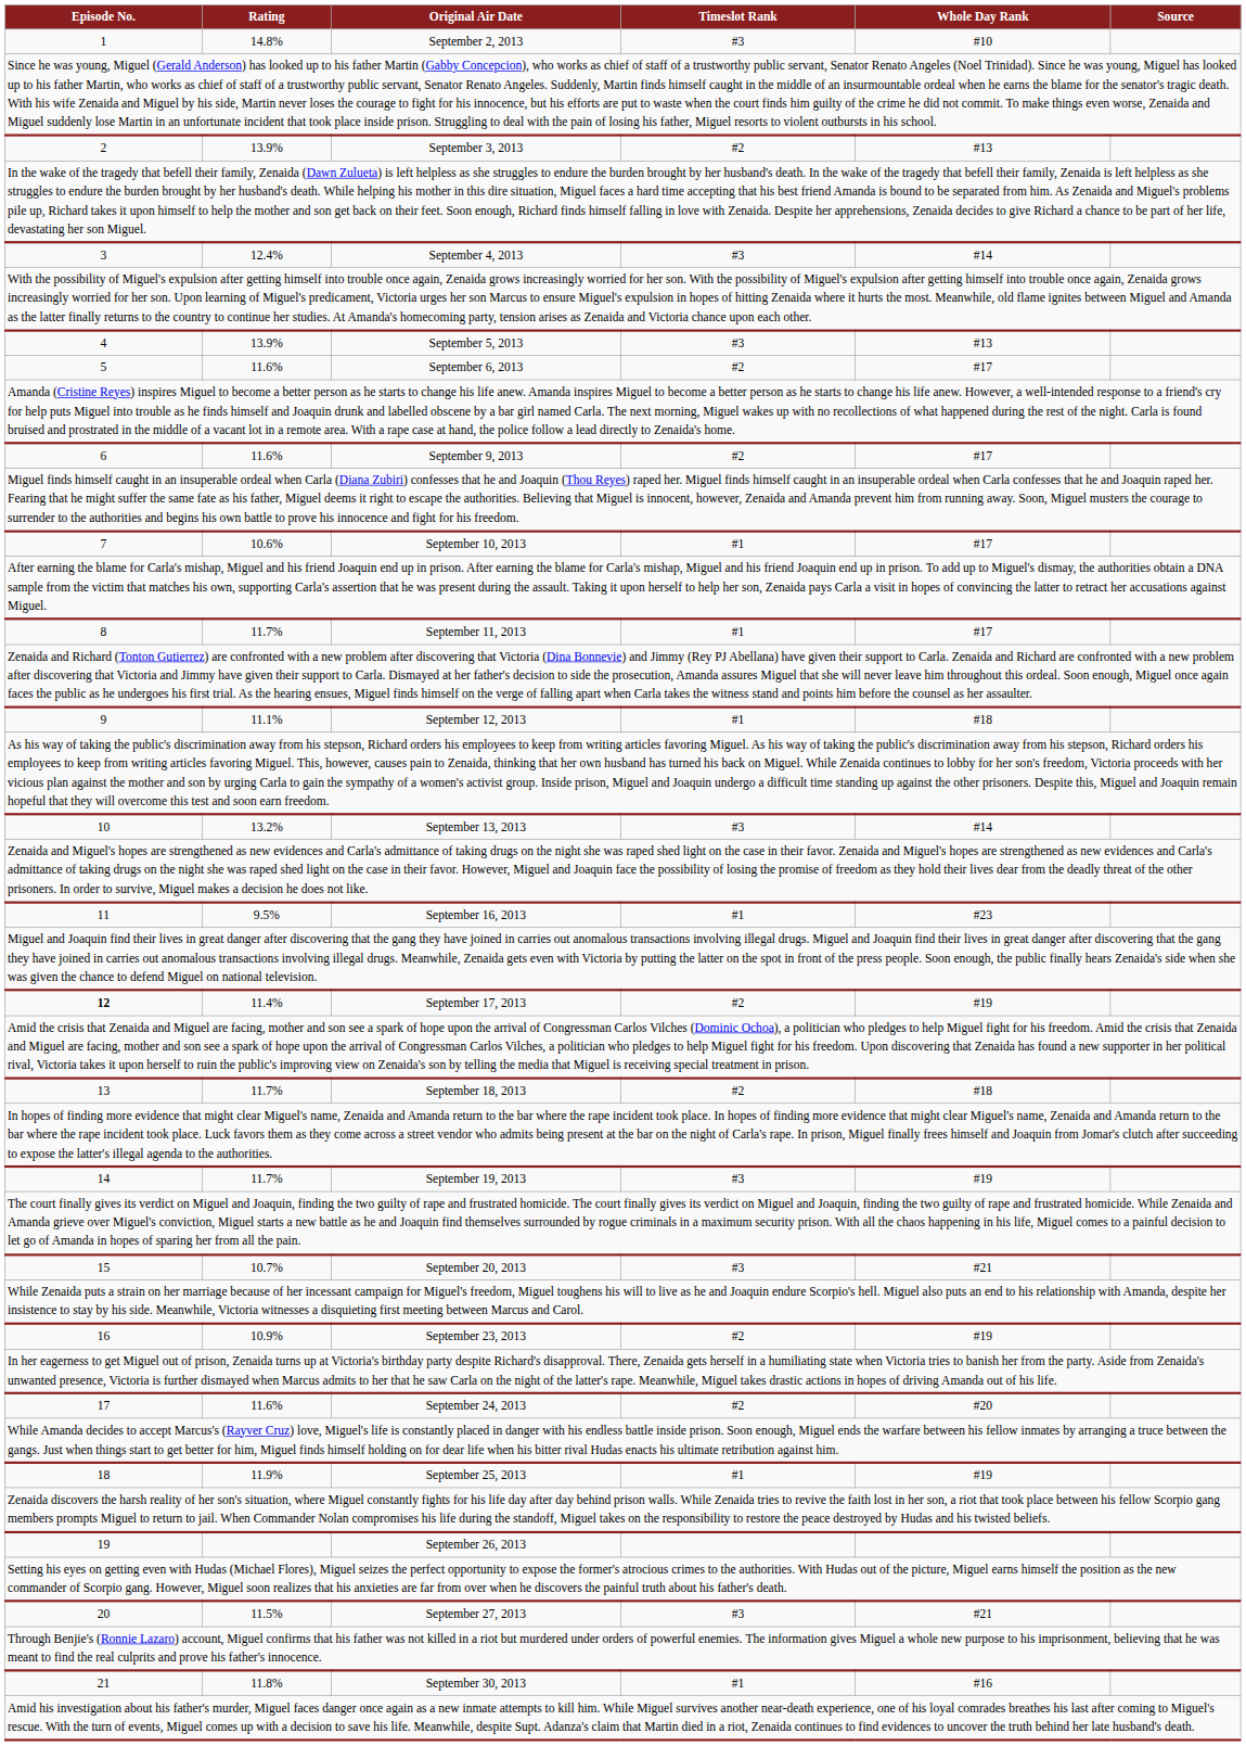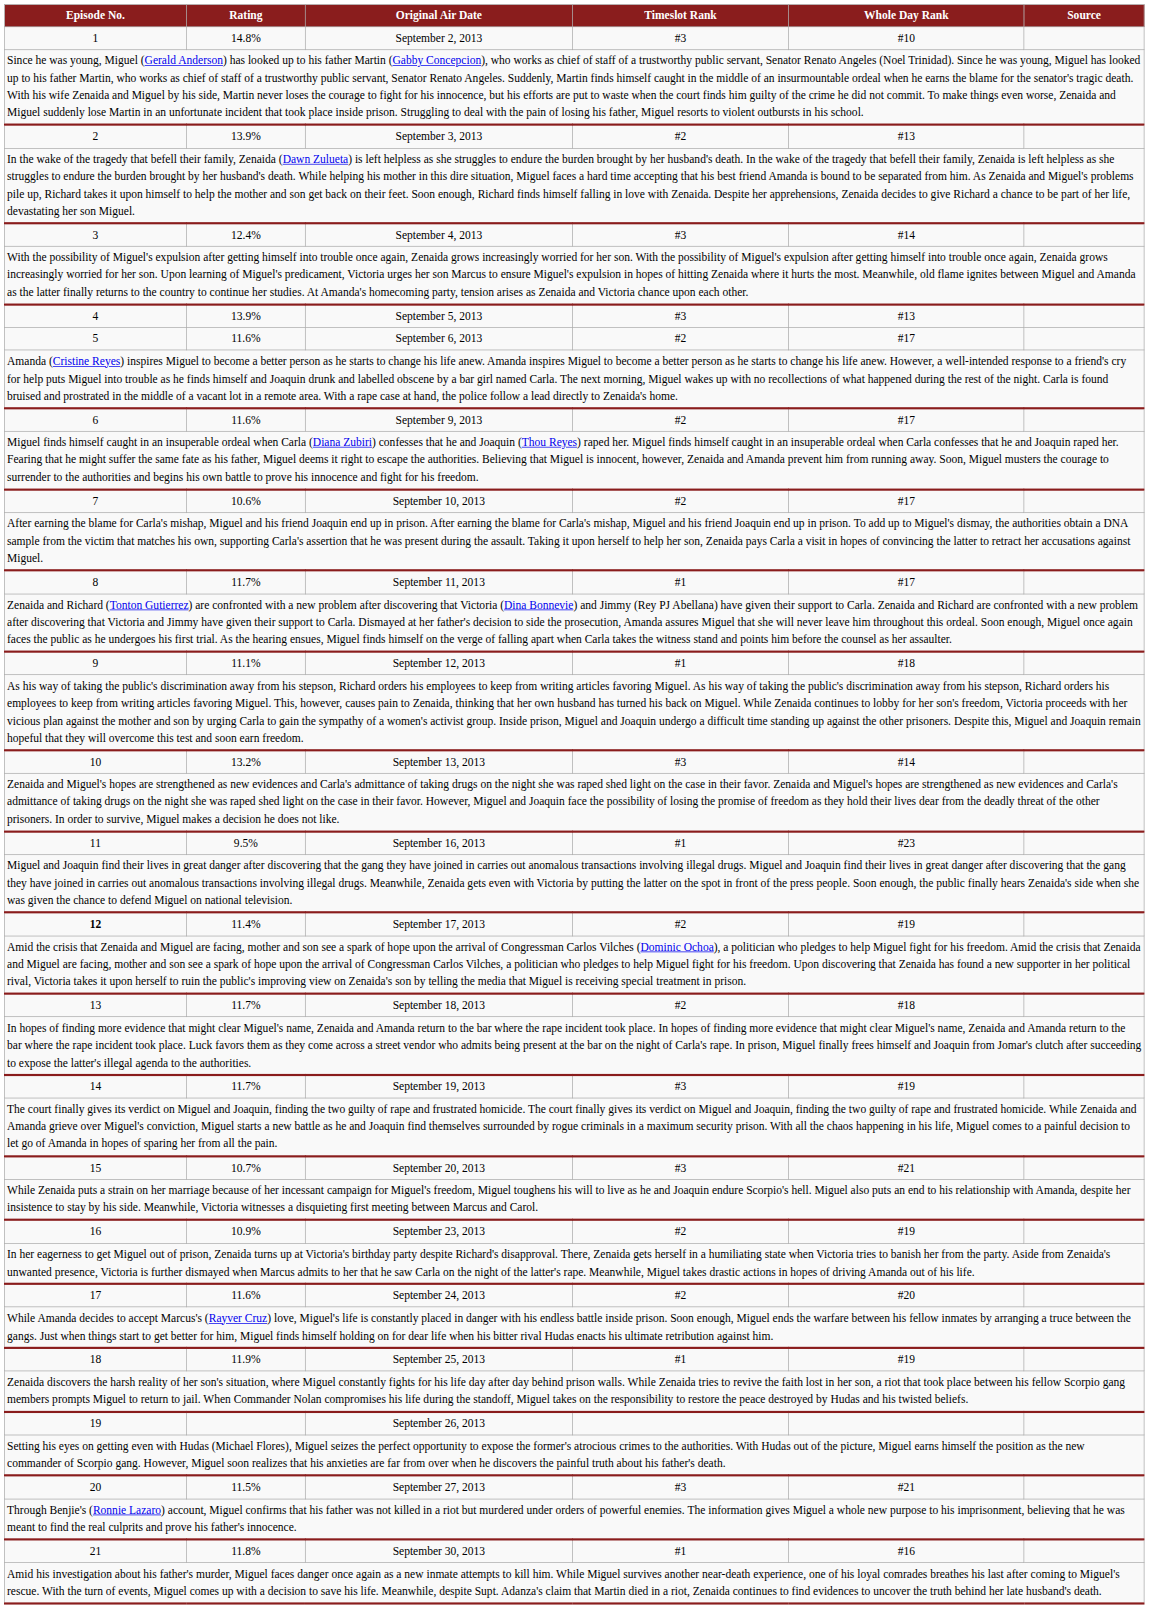 <table class="wikitable" style="text-align:center; background:#f9f9f9; line-height:16px; line-height:150%" width="100%">
 <tr style="color:white;">
 <th style="background:#8a1d1d;">Episode No.</th>
 <th style="background:#8a1d1d;">Rating</th>
 <th style="background:#8a1d1d;">Original Air Date</th>
 <th style="background:#8a1d1d;">Timeslot Rank</th>
 <th style="background:#8a1d1d;">Whole Day Rank</th>
 <th style="background:#8a1d1d;">Source</th>
 </tr>
 <tr>
 <td>1</td>
 <td>14.8%</td>
 <td>September 2, 2013</td>
 <td>#3</td>
 <td>#10</td>
 <td></td>
 </tr>
 <tr>
 <td colspan = "6" style="text-align: left; border-bottom: 3px solid #8a1d1d;">Since he was young, Miguel (<a href='#'>Gerald Anderson</a>) has looked up to his father Martin (<a href='#'>Gabby Concepcion</a>), who works as chief of staff of a trustworthy public servant, Senator Renato Angeles (Noel Trinidad). Since he was young, Miguel has looked up to his father Martin, who works as chief of staff of a trustworthy public servant, Senator Renato Angeles. Suddenly, Martin finds himself caught in the middle of an insurmountable ordeal when he earns the blame for the senator's tragic death. With his wife Zenaida and Miguel by his side, Martin never loses the courage to fight for his innocence, but his efforts are put to waste when the court finds him guilty of the crime he did not commit. To make things even worse, Zenaida and Miguel suddenly lose Martin in an unfortunate incident that took place inside prison. Struggling to deal with the pain of losing his father, Miguel resorts to violent outbursts in his school.</td>
 </tr>
 <tr>
 <td>2</td>
 <td>13.9%</td>
 <td>September 3, 2013</td>
 <td>#2</td>
 <td>#13</td>
 <td></td>
 </tr>
 <tr>
 <td colspan = "6" style="text-align: left; border-bottom: 3px solid #8a1d1d;">In the wake of the tragedy that befell their family, Zenaida (<a href='#'>Dawn Zulueta</a>) is left helpless as she struggles to endure the burden brought by her husband's death. In the wake of the tragedy that befell their family, Zenaida is left helpless as she struggles to endure the burden brought by her husband's death. While helping his mother in this dire situation, Miguel faces a hard time accepting that his best friend Amanda is bound to be separated from him. As Zenaida and Miguel's problems pile up, Richard takes it upon himself to help the mother and son get back on their feet. Soon enough, Richard finds himself falling in love with Zenaida. Despite her apprehensions, Zenaida decides to give Richard a chance to be part of her life, devastating her son Miguel.</td>
 </tr>
 <tr>
 <td>3</td>
 <td>12.4%</td>
 <td>September 4, 2013</td>
 <td>#3</td>
 <td>#14</td>
 <td></td>
 </tr>
 <tr>
 <td colspan = "6" style="text-align: left; border-bottom: 3px solid #8a1d1d;">With the possibility of Miguel's expulsion after getting himself into trouble once again, Zenaida grows increasingly worried for her son. With the possibility of Miguel's expulsion after getting himself into trouble once again, Zenaida grows increasingly worried for her son. Upon learning of Miguel's predicament, Victoria urges her son Marcus to ensure Miguel's expulsion in hopes of hitting Zenaida where it hurts the most. Meanwhile, old flame ignites between Miguel and Amanda as the latter finally returns to the country to continue her studies. At Amanda's homecoming party, tension arises as Zenaida and Victoria chance upon each other.</td>
 </tr>
 <tr>
 <td>4</td>
 <td>13.9%</td>
 <td>September 5, 2013</td>
 <td>#3</td>
 <td>#13</td>
 <td></td>
 </tr>
 <tr>
 <td>5</td>
 <td>11.6%</td>
 <td>September 6, 2013</td>
 <td>#2</td>
 <td>#17</td>
 <td></td>
 </tr>
 <tr>
 <td colspan = "6" style="text-align: left; border-bottom: 3px solid #8a1d1d;">Amanda (<a href='#'>Cristine Reyes</a>) inspires Miguel to become a better person as he starts to change his life anew. Amanda inspires Miguel to become a better person as he starts to change his life anew. However, a well-intended response to a friend's cry for help puts Miguel into trouble as he finds himself and Joaquin drunk and labelled obscene by a bar girl named Carla. The next morning, Miguel wakes up with no recollections of what happened during the rest of the night. Carla is found bruised and prostrated in the middle of a vacant lot in a remote area. With a rape case at hand, the police follow a lead directly to Zenaida's home.</td>
 </tr>
 <tr>
 <td>6</td>
 <td>11.6%</td>
 <td>September 9, 2013</td>
 <td>#2</td>
 <td>#17</td>
 <td></td>
 </tr>
 <tr>
 <td colspan = "6" style="text-align: left; border-bottom: 3px solid #8a1d1d;">Miguel finds himself caught in an insuperable ordeal when Carla (<a href='#'>Diana Zubiri</a>) confesses that he and Joaquin (<a href='#'>Thou Reyes</a>) raped her. Miguel finds himself caught in an insuperable ordeal when Carla confesses that he and Joaquin raped her. Fearing that he might suffer the same fate as his father, Miguel deems it right to escape the authorities. Believing that Miguel is innocent, however, Zenaida and Amanda prevent him from running away. Soon, Miguel musters the courage to surrender to the authorities and begins his own battle to prove his innocence and fight for his freedom.</td>
 </tr>
 <tr>
 <td>7</td>
 <td>10.6%</td>
 <td>September 10, 2013</td>
-<td>#1</td>
+<td>#2</td>
 <td>#17</td>
 <td></td>
 </tr>
 <tr>
 <td colspan = "6" style="text-align: left; border-bottom: 3px solid #8a1d1d;">After earning the blame for Carla's mishap, Miguel and his friend Joaquin end up in prison. After earning the blame for Carla's mishap, Miguel and his friend Joaquin end up in prison. To add up to Miguel's dismay, the authorities obtain a DNA sample from the victim that matches his own, supporting Carla's assertion that he was present during the assault. Taking it upon herself to help her son, Zenaida pays Carla a visit in hopes of convincing the latter to retract her accusations against Miguel.</td>
 </tr>
 <tr>
 <td>8</td>
 <td>11.7%</td>
 <td>September 11, 2013</td>
 <td>#1</td>
 <td>#17</td>
 <td></td>
 </tr>
 <tr>
 <td colspan = "6" style="text-align: left; border-bottom: 3px solid #8a1d1d;">Zenaida and Richard (<a href='#'>Tonton Gutierrez</a>) are confronted with a new problem after discovering that Victoria (<a href='#'>Dina Bonnevie</a>) and Jimmy (Rey PJ Abellana) have given their support to Carla. Zenaida and Richard are confronted with a new problem after discovering that Victoria and Jimmy have given their support to Carla. Dismayed at her father's decision to side the prosecution, Amanda assures Miguel that she will never leave him throughout this ordeal. Soon enough, Miguel once again faces the public as he undergoes his first trial. As the hearing ensues, Miguel finds himself on the verge of falling apart when Carla takes the witness stand and points him before the counsel as her assaulter.</td>
 </tr>
 <tr>
 <td>9</td>
 <td>11.1%</td>
 <td>September 12, 2013</td>
 <td>#1</td>
 <td>#18</td>
 <td></td>
 </tr>
 <tr>
 <td colspan = "6" style="text-align: left; border-bottom: 3px solid #8a1d1d;">As his way of taking the public's discrimination away from his stepson, Richard orders his employees to keep from writing articles favoring Miguel. As his way of taking the public's discrimination away from his stepson, Richard orders his employees to keep from writing articles favoring Miguel. This, however, causes pain to Zenaida, thinking that her own husband has turned his back on Miguel. While Zenaida continues to lobby for her son's freedom, Victoria proceeds with her vicious plan against the mother and son by urging Carla to gain the sympathy of a women's activist group. Inside prison, Miguel and Joaquin undergo a difficult time standing up against the other prisoners. Despite this, Miguel and Joaquin remain hopeful that they will overcome this test and soon earn freedom.</td>
 </tr>
 <tr>
 <td>10</td>
 <td>13.2%</td>
 <td>September 13, 2013</td>
 <td>#3</td>
 <td>#14</td>
 <td></td>
 </tr>
 <tr>
 <td colspan = "6" style="text-align: left; border-bottom: 3px solid #8a1d1d;">Zenaida and Miguel's hopes are strengthened as new evidences and Carla's admittance of taking drugs on the night she was raped shed light on the case in their favor. Zenaida and Miguel's hopes are strengthened as new evidences and Carla's admittance of taking drugs on the night she was raped shed light on the case in their favor. However, Miguel and Joaquin face the possibility of losing the promise of freedom as they hold their lives dear from the deadly threat of the other prisoners. In order to survive, Miguel makes a decision he does not like.</td>
 </tr>
 <tr>
 <td>11</td>
 <td>9.5%</td>
 <td>September 16, 2013</td>
 <td>#1</td>
 <td>#23</td>
 <td></td>
 </tr>
 <tr>
 <td colspan = "6" style="text-align: left; border-bottom: 3px solid #8a1d1d;">Miguel and Joaquin find their lives in great danger after discovering that the gang they have joined in carries out anomalous transactions involving illegal drugs. Miguel and Joaquin find their lives in great danger after discovering that the gang they have joined in carries out anomalous transactions involving illegal drugs. Meanwhile, Zenaida gets even with Victoria by putting the latter on the spot in front of the press people. Soon enough, the public finally hears Zenaida's side when she was given the chance to defend Miguel on national television.</td>
 </tr>
 <tr>
 <td><strong>12</strong></td>
 <td>11.4%</td>
 <td>September 17, 2013</td>
 <td>#2</td>
 <td>#19</td>
 <td></td>
 </tr>
 <tr>
 <td colspan = "6" style="text-align: left; border-bottom: 3px solid #8a1d1d;">Amid the crisis that Zenaida and Miguel are facing, mother and son see a spark of hope upon the arrival of Congressman Carlos Vilches (<a href='#'>Dominic Ochoa</a>), a politician who pledges to help Miguel fight for his freedom. Amid the crisis that Zenaida and Miguel are facing, mother and son see a spark of hope upon the arrival of Congressman Carlos Vilches, a politician who pledges to help Miguel fight for his freedom. Upon discovering that Zenaida has found a new supporter in her political rival, Victoria takes it upon herself to ruin the public's improving view on Zenaida's son by telling the media that Miguel is receiving special treatment in prison.</td>
 </tr>
 <tr>
 <td>13</td>
 <td>11.7%</td>
 <td>September 18, 2013</td>
 <td>#2</td>
 <td>#18</td>
 <td></td>
 </tr>
 <tr>
 <td colspan = "6" style="text-align: left; border-bottom: 3px solid #8a1d1d;">In hopes of finding more evidence that might clear Miguel's name, Zenaida and Amanda return to the bar where the rape incident took place. In hopes of finding more evidence that might clear Miguel's name, Zenaida and Amanda return to the bar where the rape incident took place. Luck favors them as they come across a street vendor who admits being present at the bar on the night of Carla's rape. In prison, Miguel finally frees himself and Joaquin from Jomar's clutch after succeeding to expose the latter's illegal agenda to the authorities.</td>
 </tr>
 <tr>
 <td>14</td>
 <td>11.7%</td>
 <td>September 19, 2013</td>
 <td>#3</td>
 <td>#19</td>
 <td></td>
 </tr>
 <tr>
 <td colspan = "6" style="text-align: left; border-bottom: 3px solid #8a1d1d;">The court finally gives its verdict on Miguel and Joaquin, finding the two guilty of rape and frustrated homicide. The court finally gives its verdict on Miguel and Joaquin, finding the two guilty of rape and frustrated homicide. While Zenaida and Amanda grieve over Miguel's conviction, Miguel starts a new battle as he and Joaquin find themselves surrounded by rogue criminals in a maximum security prison. With all the chaos happening in his life, Miguel comes to a painful decision to let go of Amanda in hopes of sparing her from all the pain.</td>
 </tr>
 <tr>
 <td>15</td>
 <td>10.7%</td>
 <td>September 20, 2013</td>
 <td>#3</td>
 <td>#21</td>
 <td></td>
 </tr>
 <tr>
 <td colspan = "6" style="text-align: left; border-bottom: 3px solid #8a1d1d;">While Zenaida puts a strain on her marriage because of her incessant campaign for Miguel's freedom, Miguel toughens his will to live as he and Joaquin endure Scorpio's hell. Miguel also puts an end to his relationship with Amanda, despite her insistence to stay by his side. Meanwhile, Victoria witnesses a disquieting first meeting between Marcus and Carol.</td>
 </tr>
 <tr>
 <td>16</td>
 <td>10.9%</td>
 <td>September 23, 2013</td>
 <td>#2</td>
 <td>#19</td>
 <td></td>
 </tr>
 <tr>
 <td colspan = "6" style="text-align: left; border-bottom: 3px solid #8a1d1d;">In her eagerness to get Miguel out of prison, Zenaida turns up at Victoria's birthday party despite Richard's disapproval. There, Zenaida gets herself in a humiliating state when Victoria tries to banish her from the party. Aside from Zenaida's unwanted presence, Victoria is further dismayed when Marcus admits to her that he saw Carla on the night of the latter's rape. Meanwhile, Miguel takes drastic actions in hopes of driving Amanda out of his life.</td>
 </tr>
 <tr>
 <td>17</td>
 <td>11.6%</td>
 <td>September 24, 2013</td>
 <td>#2</td>
 <td>#20</td>
 <td></td>
 </tr>
 <tr>
 <td colspan = "6" style="text-align: left; border-bottom: 3px solid #8a1d1d;">While Amanda decides to accept Marcus's (<a href='#'>Rayver Cruz</a>) love, Miguel's life is constantly placed in danger with his endless battle inside prison. Soon enough, Miguel ends the warfare between his fellow inmates by arranging a truce between the gangs. Just when things start to get better for him, Miguel finds himself holding on for dear life when his bitter rival Hudas enacts his ultimate retribution against him.</td>
 </tr>
 <tr>
 <td>18</td>
 <td>11.9%</td>
 <td>September 25, 2013</td>
 <td>#1</td>
 <td>#19</td>
 <td></td>
 </tr>
 <tr>
 <td colspan = "6" style="text-align: left; border-bottom: 3px solid #8a1d1d;">Zenaida discovers the harsh reality of her son's situation, where Miguel constantly fights for his life day after day behind prison walls. While Zenaida tries to revive the faith lost in her son, a riot that took place between his fellow Scorpio gang members prompts Miguel to return to jail. When Commander Nolan compromises his life during the standoff, Miguel takes on the responsibility to restore the peace destroyed by Hudas and his twisted beliefs.</td>
 </tr>
 <tr>
 <td>19</td>
 <td></td>
 <td>September 26, 2013</td>
 <td></td>
 <td></td>
 <td></td>
 </tr>
 <tr>
 <td colspan = "6" style="text-align: left; border-bottom: 3px solid #8a1d1d;">Setting his eyes on getting even with Hudas (Michael Flores), Miguel seizes the perfect opportunity to expose the former's atrocious crimes to the authorities. With Hudas out of the picture, Miguel earns himself the position as the new commander of Scorpio gang. However, Miguel soon realizes that his anxieties are far from over when he discovers the painful truth about his father's death.</td>
 </tr>
 <tr>
 <td>20</td>
 <td>11.5%</td>
 <td>September 27, 2013</td>
 <td>#3</td>
 <td>#21</td>
 <td></td>
 </tr>
 <tr>
 <td colspan = "6" style="text-align: left; border-bottom: 3px solid #8a1d1d;">Through Benjie's (<a href='#'>Ronnie Lazaro</a>) account, Miguel confirms that his father was not killed in a riot but murdered under orders of powerful enemies. The information gives Miguel a whole new purpose to his imprisonment, believing that he was meant to find the real culprits and prove his father's innocence.</td>
 </tr>
 <tr>
 <td>21</td>
 <td>11.8%</td>
 <td>September 30, 2013</td>
 <td>#1</td>
 <td>#16</td>
 <td></td>
 </tr>
 <tr>
 <td colspan = "6" style="text-align: left; border-bottom: 3px solid #8a1d1d;">Amid his investigation about his father's murder, Miguel faces danger once again as a new inmate attempts to kill him. While Miguel survives another near-death experience, one of his loyal comrades breathes his last after coming to Miguel's rescue. With the turn of events, Miguel comes up with a decision to save his life. Meanwhile, despite Supt. Adanza's claim that Martin died in a riot, Zenaida continues to find evidences to uncover the truth behind her late husband's death.</td>
 </tr>
 </table>
